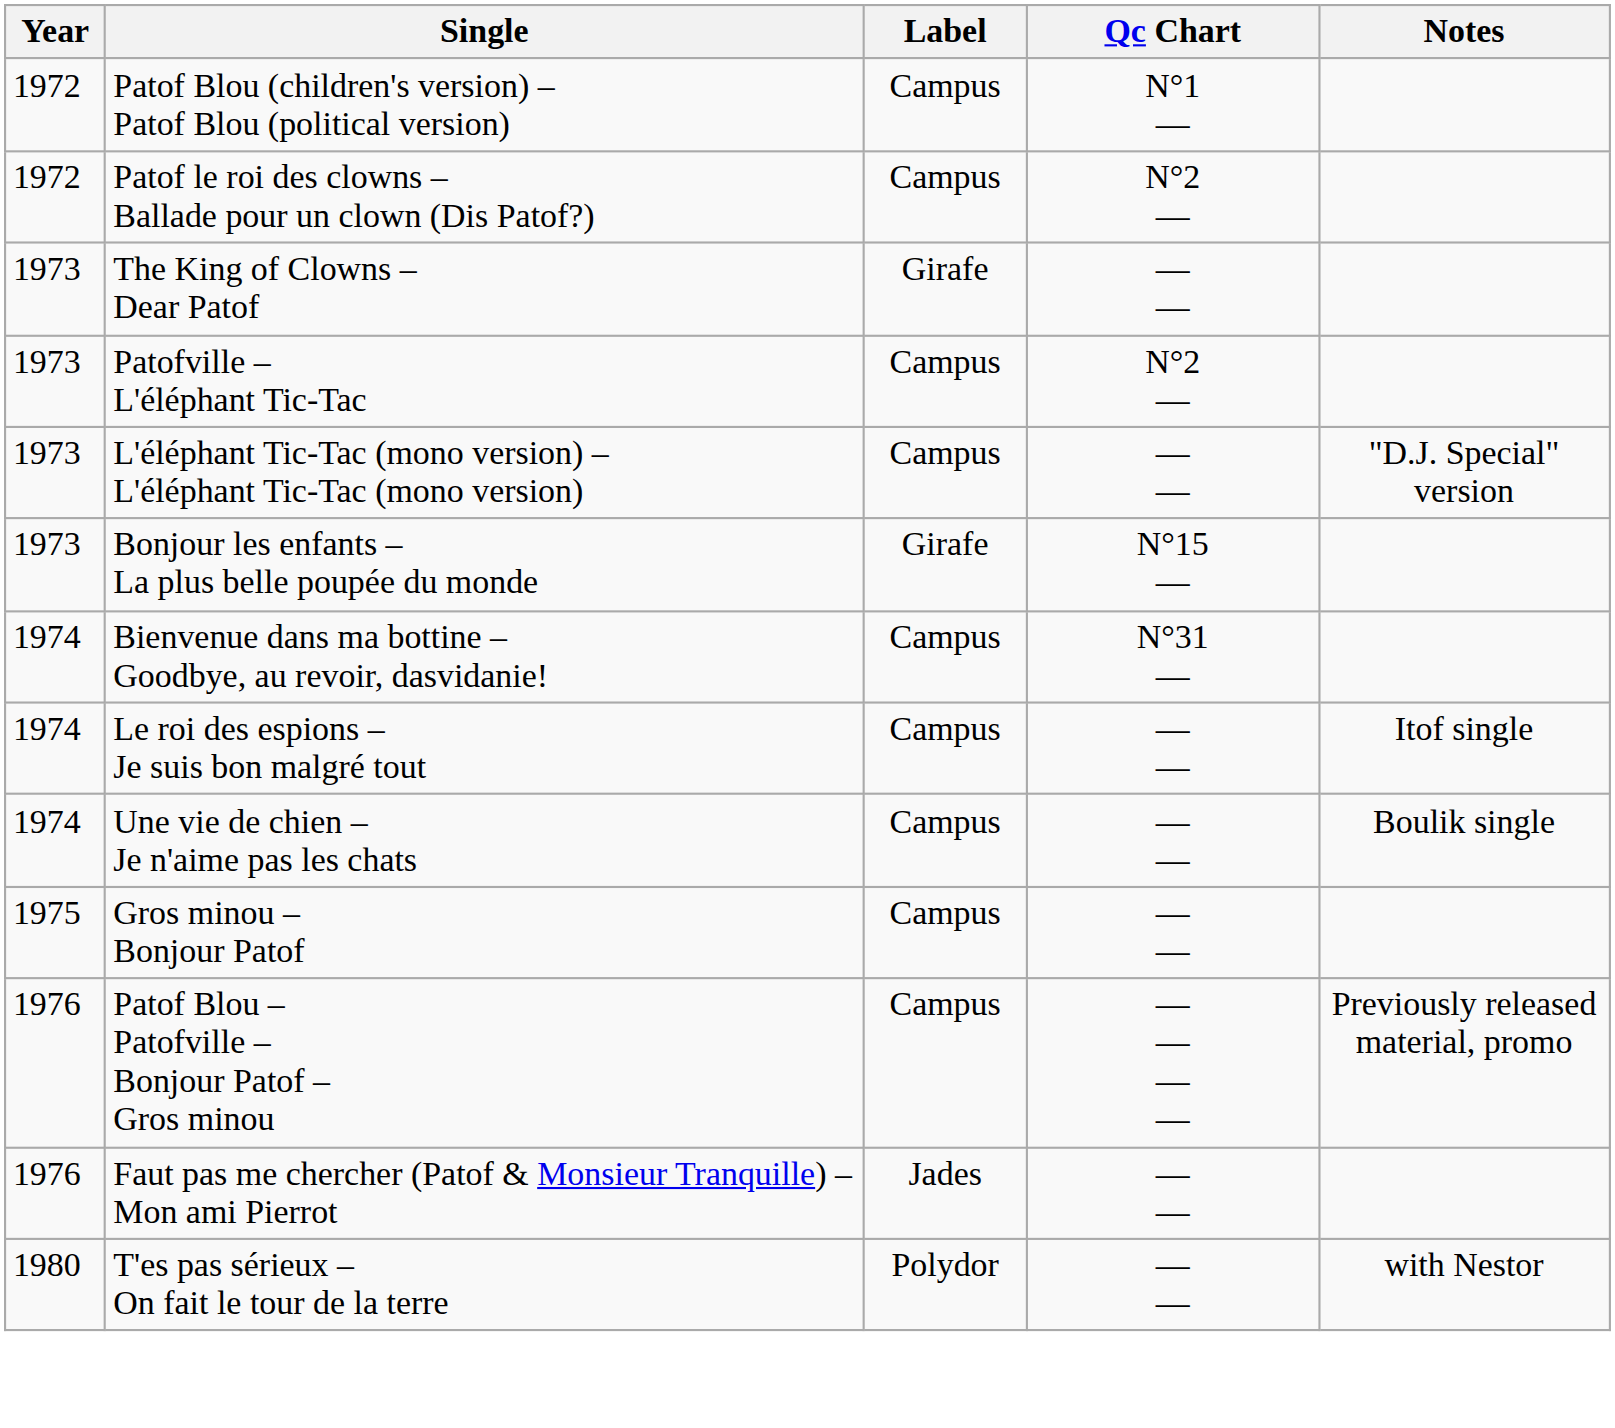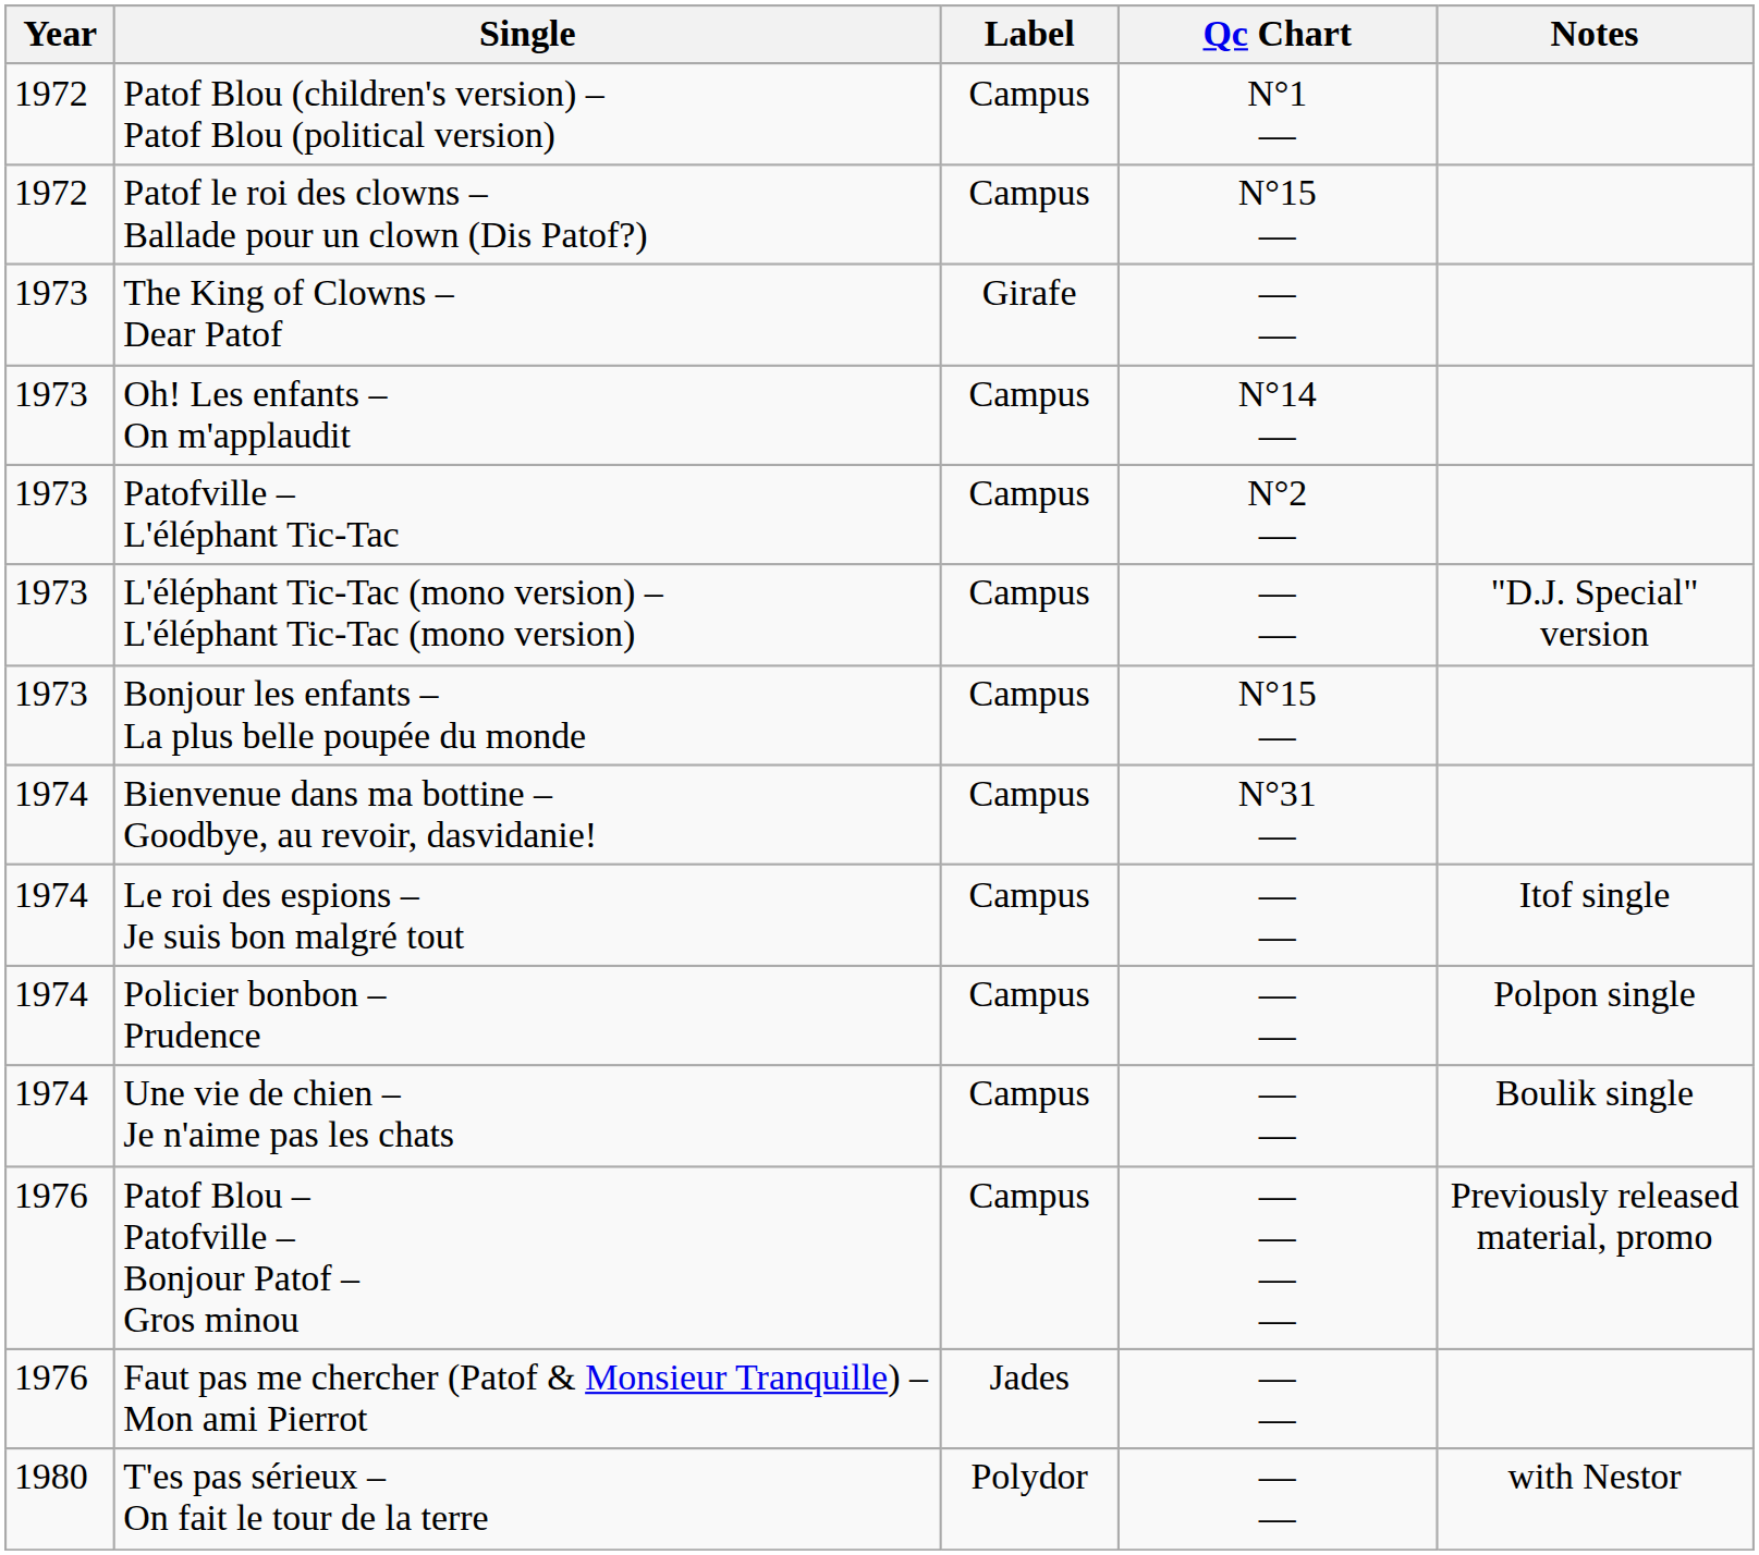 <table class="wikitable">
 <tr>
 <th align="left" valign="top" width="40">Year</th>
 <th align="left" valign="top" width="350">Single</th>
 <th align="center" valign="top" width="70">Label</th>
 <th align="left" valign="top" width="130"><a href='#'>Qc</a> Chart</th>
 <th align="left" valign="top" width="130">Notes</th>
 </tr>
 <tr>
 <td align="left" valign="top">1972</td>
 <td align="left" valign="top">Patof Blou (children's version) –<br>Patof Blou (political version)</td>
 <td align="center" valign="top">Campus</td>
 <td align="center" valign="top">N°1<br>—</td>
 <td align="center" valign="top"></td>
 </tr>
 <tr>
 <td align="left" valign="top">1972</td>
 <td align="left" valign="top">Patof le roi des clowns –<br>Ballade pour un clown (Dis Patof?)</td>
 <td align="center" valign="top">Campus</td>
-<td align="center" valign="top">N°2<br>—</td>
+<td align="center" valign="top">N°15<br>—</td>
 <td align="center" valign="top"></td>
 </tr>
 <tr>
 <td align="left" valign="top">1973</td>
 <td align="left" valign="top">The King of Clowns –<br>Dear Patof</td>
 <td align="center" valign="top">Girafe</td>
 <td align="center" valign="top">—<br>—</td>
+<td align="center" valign="top"></td>
+</tr>
+<tr>
+<td align="left" valign="top">1973</td>
+<td align="left" valign="top">Oh! Les enfants –<br>On m'applaudit</td>
+<td align="center" valign="top">Campus</td>
+<td align="center" valign="top">N°14<br>—</td>
 <td align="center" valign="top"></td>
 </tr>
 <tr>
 <td align="left" valign="top">1973</td>
 <td align="left" valign="top">Patofville –<br>L'éléphant Tic-Tac</td>
 <td align="center" valign="top">Campus</td>
 <td align="center" valign="top">N°2<br>—</td>
 <td align="center" valign="top"></td>
 </tr>
 <tr>
 <td align="left" valign="top">1973</td>
 <td align="left" valign="top">L'éléphant Tic-Tac (mono version) –<br>L'éléphant Tic-Tac (mono version)</td>
 <td align="center" valign="top">Campus</td>
 <td align="center" valign="top">—<br>—</td>
 <td align="center" valign="top">"D.J. Special" version</td>
 </tr>
 <tr>
 <td align="left" valign="top">1973</td>
 <td align="left" valign="top">Bonjour les enfants –<br>La plus belle poupée du monde</td>
-<td align="center" valign="top">Girafe</td>
+<td align="center" valign="top">Campus</td>
 <td align="center" valign="top">N°15<br>—</td>
 <td align="center" valign="top"></td>
 </tr>
 <tr>
 <td align="left" valign="top">1974</td>
 <td align="left" valign="top">Bienvenue dans ma bottine –<br>Goodbye, au revoir, dasvidanie!</td>
 <td align="center" valign="top">Campus</td>
 <td align="center" valign="top">N°31<br>—</td>
 <td align="center" valign="top"></td>
 </tr>
 <tr>
 <td align="left" valign="top">1974</td>
 <td align="left" valign="top">Le roi des espions –<br>Je suis bon malgré tout</td>
 <td align="center" valign="top">Campus</td>
 <td align="center" valign="top">—<br>—</td>
 <td align="center" valign="top">Itof single</td>
 </tr>
 <tr>
 <td align="left" valign="top">1974</td>
+<td align="left" valign="top">Policier bonbon –<br>Prudence</td>
+<td align="center" valign="top">Campus</td>
+<td align="center" valign="top">—<br>—</td>
+<td align="center" valign="top">Polpon single</td>
+</tr>
+<tr>
+<td align="left" valign="top">1974</td>
 <td align="left" valign="top">Une vie de chien –<br>Je n'aime pas les chats</td>
 <td align="center" valign="top">Campus</td>
 <td align="center" valign="top">—<br>—</td>
 <td align="center" valign="top">Boulik single</td>
-</tr>
-<tr>
-<td align="left" valign="top">1975</td>
-<td align="left" valign="top">Gros minou –<br>Bonjour Patof</td>
-<td align="center" valign="top">Campus</td>
-<td align="center" valign="top">—<br>—</td>
-<td align="center" valign="top"></td>
 </tr>
 <tr>
 <td align="left" valign="top">1976</td>
 <td align="left" valign="top">Patof Blou –<br>Patofville –<br>Bonjour Patof –<br>Gros minou</td>
 <td align="center" valign="top">Campus</td>
 <td align="center" valign="top">—<br>—<br>—<br>—</td>
 <td align="center" valign="top">Previously released material, promo</td>
 </tr>
 <tr>
 <td align="left" valign="top">1976</td>
 <td align="left" valign="top">Faut pas me chercher (Patof & <a href='#'>Monsieur Tranquille</a>) –<br>Mon ami Pierrot</td>
 <td align="center" valign="top">Jades</td>
 <td align="center" valign="top">—<br>—</td>
 <td align="center" valign="top"></td>
 </tr>
 <tr>
 <td align="left" valign="top">1980</td>
 <td align="left" valign="top">T'es pas sérieux –<br>On fait le tour de la terre</td>
 <td align="center" valign="top">Polydor</td>
 <td align="center" valign="top">—<br>—</td>
 <td align="center" valign="top">with Nestor</td>
 </tr>
 </table>
